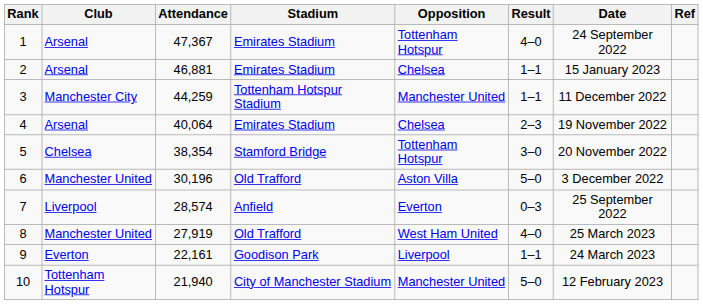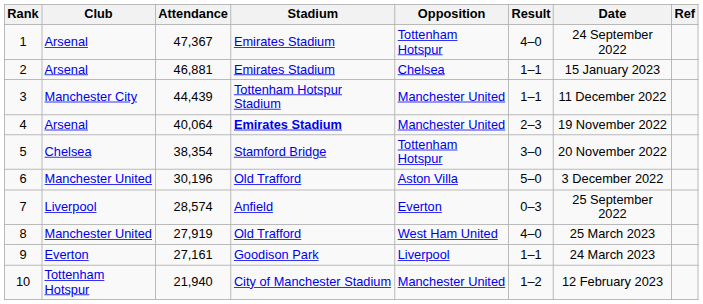 <table class="wikitable" style="text-align:center">
 <tr>
 <th>Rank</th>
 <th>Club</th>
 <th>Attendance</th>
 <th>Stadium</th>
 <th>Opposition</th>
 <th>Result</th>
 <th>Date</th>
 <th class=unsortable>Ref</th>
 </tr>
 <tr>
 <td>1</td>
 <td align="left"><a href='#'>Arsenal</a></td>
 <td>47,367</td>
 <td align="left"><a href='#'>Emirates Stadium</a></td>
 <td align="left"><a href='#'>Tottenham Hotspur</a></td>
 <td>4–0</td>
 <td>24 September 2022</td>
 <td></td>
 </tr>
 <tr>
 <td>2</td>
 <td align="left"><a href='#'>Arsenal</a></td>
 <td>46,881</td>
 <td align="left"><a href='#'>Emirates Stadium</a></td>
 <td align="left"><a href='#'>Chelsea</a></td>
 <td>1–1</td>
 <td>15 January 2023</td>
 <td></td>
 </tr>
 <tr>
 <td>3</td>
 <td align="left"><a href='#'>Manchester City</a></td>
-<td>44,259</td>
+<td>44,439</td>
 <td align="left"><a href='#'>Tottenham Hotspur Stadium</a></td>
 <td align="left"><a href='#'>Manchester United</a></td>
 <td>1–1</td>
 <td>11 December 2022</td>
 <td></td>
 </tr>
 <tr>
 <td>4</td>
 <td align="left"><a href='#'>Arsenal</a></td>
 <td>40,064</td>
-<td align="left"><a href='#'>Emirates Stadium</a></td>
-<td align="left"><a href='#'>Chelsea</a></td>
+<td align="left"><strong><a href='#'>Emirates Stadium</a></strong></td>
+<td align="left"><a href='#'>Manchester United</a></td>
 <td>2–3</td>
 <td>19 November 2022</td>
 <td></td>
 </tr>
 <tr>
 <td>5</td>
 <td align="left"><a href='#'>Chelsea</a></td>
 <td>38,354</td>
 <td align="left"><a href='#'>Stamford Bridge</a></td>
 <td align="left"><a href='#'>Tottenham Hotspur</a></td>
 <td>3–0</td>
 <td>20 November 2022</td>
 <td></td>
 </tr>
 <tr>
 <td>6</td>
 <td align="left"><a href='#'>Manchester United</a></td>
 <td>30,196</td>
 <td align="left"><a href='#'>Old Trafford</a></td>
 <td align="left"><a href='#'>Aston Villa</a></td>
 <td>5–0</td>
 <td>3 December 2022</td>
 <td></td>
 </tr>
 <tr>
 <td>7</td>
 <td align="left"><a href='#'>Liverpool</a></td>
 <td>28,574</td>
 <td align="left"><a href='#'>Anfield</a></td>
 <td align="left"><a href='#'>Everton</a></td>
 <td>0–3</td>
 <td>25 September 2022</td>
 <td></td>
 </tr>
 <tr>
 <td>8</td>
 <td align="left"><a href='#'>Manchester United</a></td>
 <td>27,919</td>
 <td align="left"><a href='#'>Old Trafford</a></td>
 <td align="left"><a href='#'>West Ham United</a></td>
 <td>4–0</td>
 <td>25 March 2023</td>
 <td></td>
 </tr>
 <tr>
 <td>9</td>
 <td align="left"><a href='#'>Everton</a></td>
-<td>22,161</td>
+<td>27,161</td>
 <td align="left"><a href='#'>Goodison Park</a></td>
 <td align="left"><a href='#'>Liverpool</a></td>
 <td>1–1</td>
 <td>24 March 2023</td>
 <td></td>
 </tr>
 <tr>
 <td>10</td>
 <td align="left"><a href='#'>Tottenham Hotspur</a></td>
 <td>21,940</td>
 <td align="left"><a href='#'>City of Manchester Stadium</a></td>
 <td align="left"><a href='#'>Manchester United</a></td>
-<td>5–0</td>
+<td>1–2</td>
 <td>12 February 2023</td>
 <td></td>
 </tr>
 </table>
